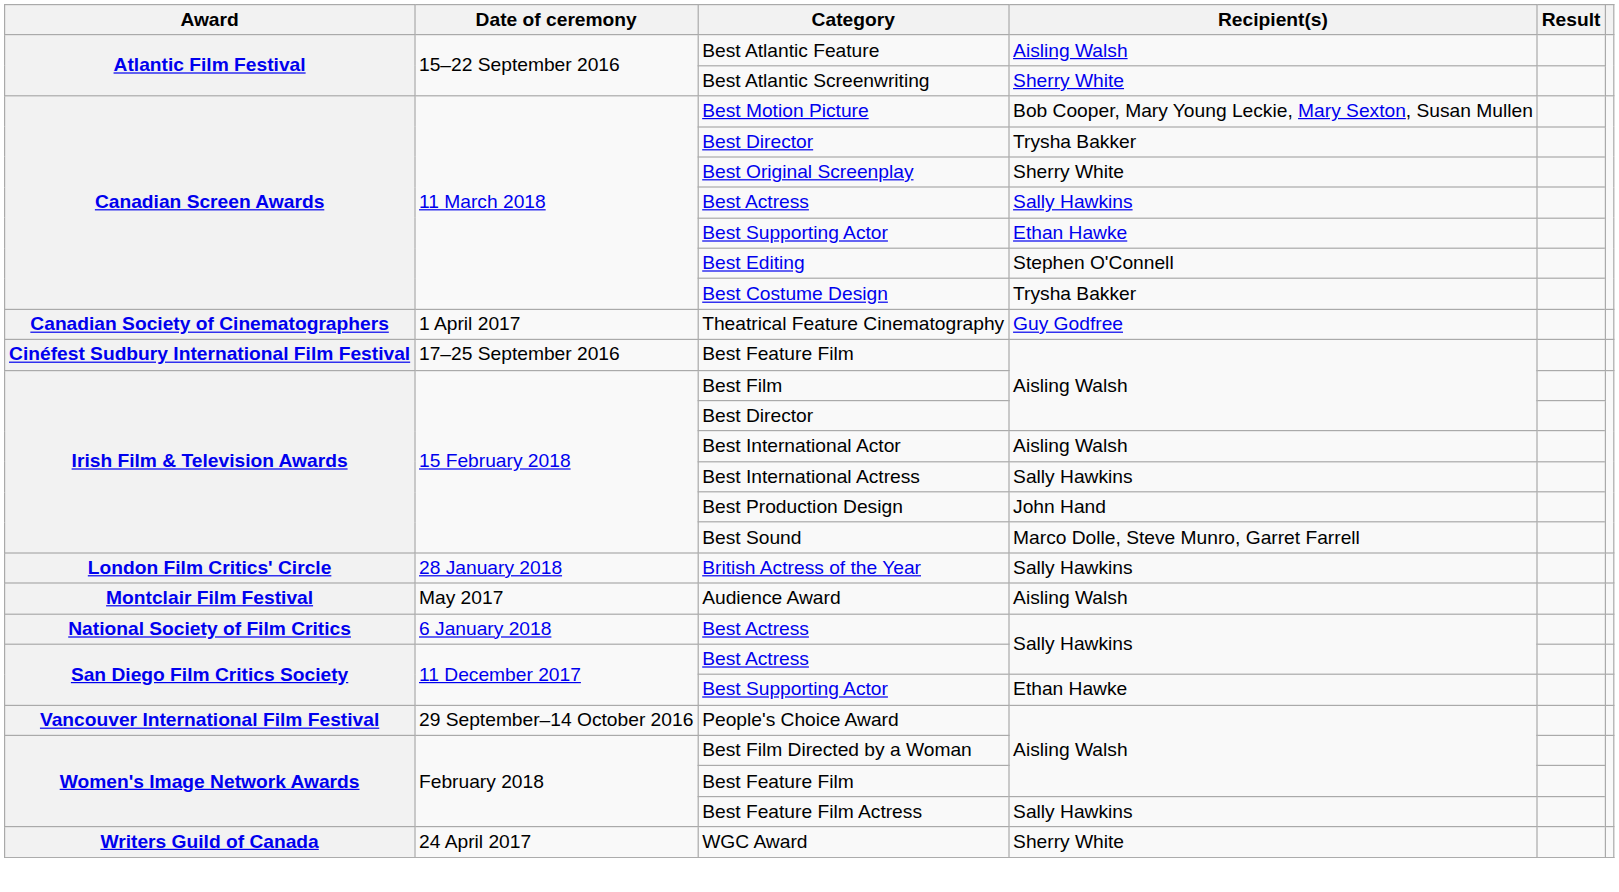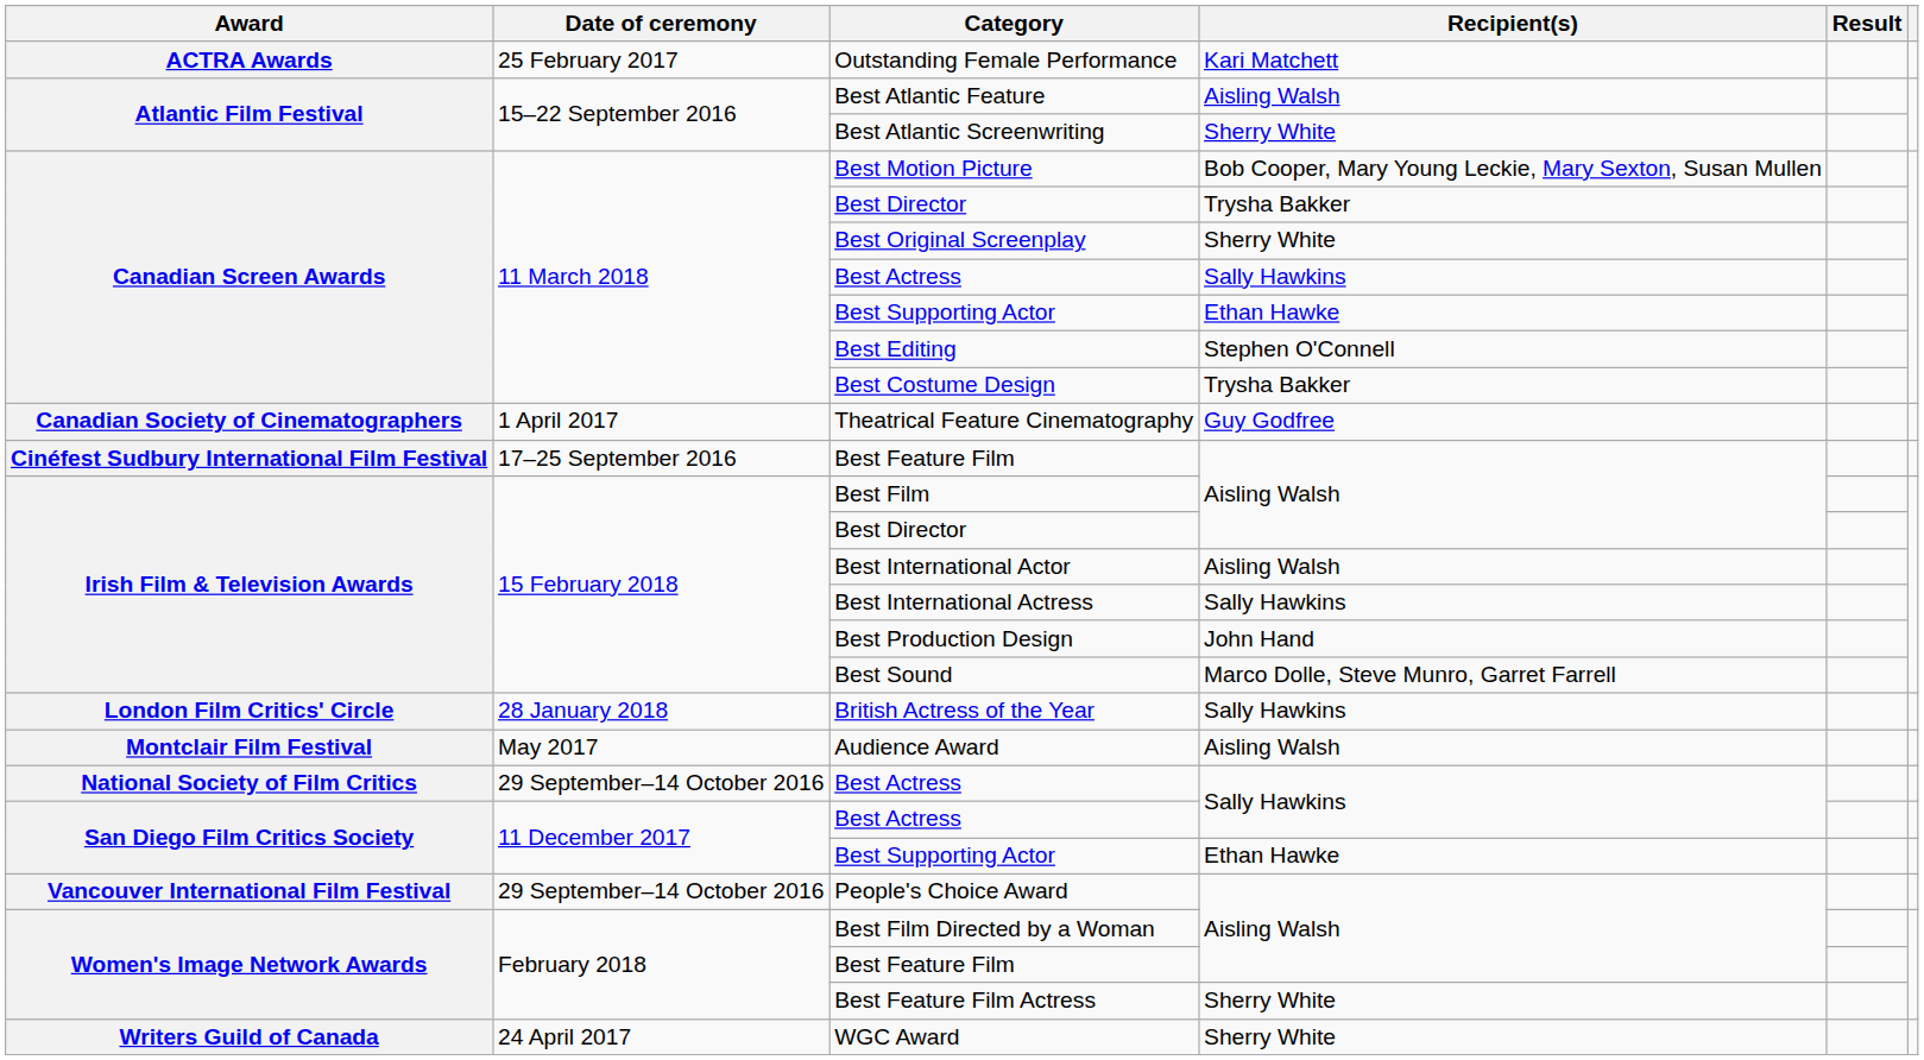 <table class="wikitable plainrowheaders sortable">
 <tr>
 <th scope="col">Award</th>
 <th scope="col">Date of ceremony</th>
 <th scope="col">Category</th>
 <th scope="col">Recipient(s)</th>
 <th scope="col">Result</th>
 <th scope="col" class="unsortable"></th>
+</tr>
+<tr>
+<th scope="row"><a href='#'>ACTRA Awards</a></th>
+<td rowspan="1">25 February 2017</td>
+<td>Outstanding Female Performance</td>
+<td><a href='#'>Kari Matchett</a></td>
+<td></td>
+<td rowspan="1"></td>
 </tr>
 <tr>
 <th scope="row" rowspan=2><a href='#'>Atlantic Film Festival</a></th>
 <td rowspan="2">15–22 September 2016</td>
 <td>Best Atlantic Feature</td>
 <td><a href='#'>Aisling Walsh</a></td>
 <td></td>
 <td rowspan="2"></td>
 </tr>
 <tr>
 <td>Best Atlantic Screenwriting</td>
 <td><a href='#'>Sherry White</a></td>
 <td></td>
 </tr>
 <tr>
 <th scope="row" rowspan=7><a href='#'>Canadian Screen Awards</a></th>
 <td rowspan="7"><a href='#'>11 March 2018</a></td>
 <td><a href='#'>Best Motion Picture</a></td>
 <td>Bob Cooper, Mary Young Leckie, <a href='#'>Mary Sexton</a>, Susan Mullen</td>
 <td></td>
 <td rowspan="7"></td>
 </tr>
 <tr>
 <td><a href='#'>Best Director</a></td>
 <td>Trysha Bakker</td>
 <td></td>
 </tr>
 <tr>
 <td><a href='#'>Best Original Screenplay</a></td>
 <td>Sherry White</td>
 <td></td>
 </tr>
 <tr>
 <td><a href='#'>Best Actress</a></td>
 <td><a href='#'>Sally Hawkins</a></td>
 <td></td>
 </tr>
 <tr>
 <td><a href='#'>Best Supporting Actor</a></td>
 <td><a href='#'>Ethan Hawke</a></td>
 <td></td>
 </tr>
 <tr>
 <td><a href='#'>Best Editing</a></td>
 <td>Stephen O'Connell</td>
 <td></td>
 </tr>
 <tr>
 <td><a href='#'>Best Costume Design</a></td>
 <td>Trysha Bakker</td>
 <td></td>
 </tr>
 <tr>
 <th scope="row"><a href='#'>Canadian Society of Cinematographers</a></th>
 <td rowspan="1">1 April 2017</td>
 <td>Theatrical Feature Cinematography</td>
 <td><a href='#'>Guy Godfree</a></td>
 <td></td>
 <td rowspan="1"></td>
 </tr>
 <tr>
 <th scope="row"><a href='#'>Cinéfest Sudbury International Film Festival</a></th>
 <td rowspan="1">17–25 September 2016</td>
 <td>Best Feature Film</td>
 <td rowspan="3">Aisling Walsh</td>
 <td></td>
 <td rowspan="1"></td>
 </tr>
 <tr>
 <th scope="row" rowspan=6><a href='#'>Irish Film & Television Awards</a></th>
 <td rowspan="6"><a href='#'>15 February 2018</a></td>
 <td>Best Film</td>
 <td></td>
 <td rowspan="6"></td>
 </tr>
 <tr>
 <td>Best Director</td>
 <td></td>
 </tr>
 <tr>
 <td>Best International Actor</td>
 <td>Aisling Walsh</td>
 <td></td>
 </tr>
 <tr>
 <td>Best International Actress</td>
 <td>Sally Hawkins</td>
 <td></td>
 </tr>
 <tr>
 <td>Best Production Design</td>
 <td>John Hand</td>
 <td></td>
 </tr>
 <tr>
 <td>Best Sound</td>
 <td>Marco Dolle, Steve Munro, Garret Farrell</td>
 <td></td>
 </tr>
 <tr>
 <th scope="row"><a href='#'>London Film Critics' Circle</a></th>
 <td rowspan="1"><a href='#'>28 January 2018</a></td>
 <td><a href='#'>British Actress of the Year</a></td>
 <td>Sally Hawkins</td>
 <td></td>
 <td></td>
 </tr>
 <tr>
 <th scope="row"><a href='#'>Montclair Film Festival</a></th>
 <td rowspan="1">May 2017</td>
 <td>Audience Award</td>
 <td>Aisling Walsh</td>
 <td></td>
 <td rowspan="1"></td>
 </tr>
 <tr>
 <th scope="row"><a href='#'>National Society of Film Critics</a></th>
-<td rowspan="1"><a href='#'>6 January 2018</a></td>
+<td rowspan="1">29 September–14 October 2016</td>
 <td><a href='#'>Best Actress</a></td>
 <td rowspan="2">Sally Hawkins</td>
 <td></td>
 <td></td>
 </tr>
 <tr>
 <th scope="row" rowspan=2><a href='#'>San Diego Film Critics Society</a></th>
 <td rowspan="2"><a href='#'>11 December 2017</a></td>
 <td><a href='#'>Best Actress</a></td>
 <td></td>
 <td></td>
 </tr>
 <tr>
 <td><a href='#'>Best Supporting Actor</a></td>
 <td>Ethan Hawke</td>
 <td></td>
 <td></td>
 </tr>
 <tr>
 <th scope="row"><a href='#'>Vancouver International Film Festival</a></th>
 <td rowspan="1">29 September–14 October 2016</td>
 <td>People's Choice Award</td>
 <td rowspan="3">Aisling Walsh</td>
 <td></td>
 <td rowspan="1"></td>
 </tr>
 <tr>
 <th scope="row" rowspan=3><a href='#'>Women's Image Network Awards</a></th>
 <td rowspan="3">February 2018</td>
 <td>Best Film Directed by a Woman</td>
 <td></td>
 <td rowspan="3"></td>
 </tr>
 <tr>
 <td>Best Feature Film</td>
 <td></td>
 </tr>
 <tr>
 <td>Best Feature Film Actress</td>
-<td>Sally Hawkins</td>
+<td>Sherry White</td>
 <td></td>
 </tr>
 <tr>
 <th scope="row"><a href='#'>Writers Guild of Canada</a></th>
 <td rowspan="1">24 April 2017</td>
 <td>WGC Award</td>
 <td>Sherry White</td>
 <td></td>
 <td rowspan="1"></td>
 </tr>
 <tr>
 </tr>
 </table>
